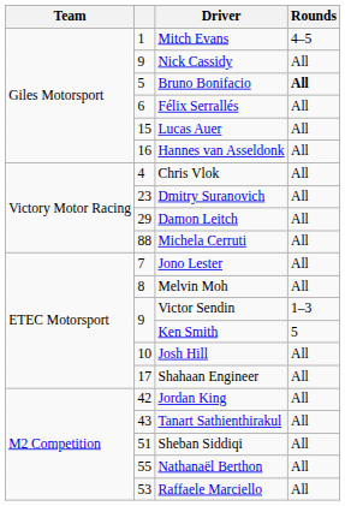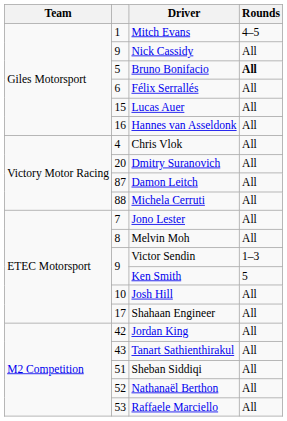 <table class="wikitable" style="font-size: 87%">
 <tr>
 <th>Team</th>
 <th></th>
 <th>Driver</th>
 <th>Rounds</th>
 </tr>
 <tr>
 <td rowspan=6>Giles Motorsport</td>
 <td>1</td>
 <td> <a href='#'>Mitch Evans</a></td>
 <td>4–5</td>
 </tr>
 <tr>
 <td>9</td>
 <td> <a href='#'>Nick Cassidy</a></td>
 <td>All</td>
 </tr>
 <tr>
 <td>5</td>
 <td> <a href='#'>Bruno Bonifacio</a></td>
 <td><strong>All</strong></td>
 </tr>
 <tr>
 <td>6</td>
 <td> <a href='#'>Félix Serrallés</a></td>
 <td>All</td>
 </tr>
 <tr>
 <td>15</td>
 <td> <a href='#'>Lucas Auer</a></td>
 <td>All</td>
 </tr>
 <tr>
 <td>16</td>
 <td> <a href='#'>Hannes van Asseldonk</a></td>
 <td>All</td>
 </tr>
 <tr>
 <td rowspan=4>Victory Motor Racing</td>
 <td>4</td>
 <td> Chris Vlok</td>
 <td>All</td>
 </tr>
 <tr>
-<td>23</td>
+<td>20</td>
 <td> <a href='#'>Dmitry Suranovich</a></td>
 <td>All</td>
 </tr>
 <tr>
-<td>29</td>
+<td>87</td>
 <td> <a href='#'>Damon Leitch</a></td>
 <td>All</td>
 </tr>
 <tr>
 <td>88</td>
 <td> <a href='#'>Michela Cerruti</a></td>
 <td>All</td>
 </tr>
 <tr>
 <td rowspan=6>ETEC Motorsport</td>
 <td>7</td>
 <td> <a href='#'>Jono Lester</a></td>
 <td>All</td>
 </tr>
 <tr>
 <td>8</td>
 <td> Melvin Moh</td>
 <td>All</td>
 </tr>
 <tr>
 <td rowspan=2>9</td>
 <td> Victor Sendin</td>
 <td>1–3</td>
 </tr>
 <tr>
 <td> <a href='#'>Ken Smith</a></td>
 <td>5</td>
 </tr>
 <tr>
 <td>10</td>
 <td> <a href='#'>Josh Hill</a></td>
 <td>All</td>
 </tr>
 <tr>
 <td>17</td>
 <td> Shahaan Engineer</td>
 <td>All</td>
 </tr>
 <tr>
 <td rowspan=5><a href='#'>M2 Competition</a></td>
 <td>42</td>
 <td> <a href='#'>Jordan King</a></td>
 <td>All</td>
 </tr>
 <tr>
 <td>43</td>
 <td> <a href='#'>Tanart Sathienthirakul</a></td>
 <td>All</td>
 </tr>
 <tr>
 <td>51</td>
 <td> Sheban Siddiqi</td>
 <td>All</td>
 </tr>
 <tr>
-<td>55</td>
+<td>52</td>
 <td> <a href='#'>Nathanaël Berthon</a></td>
 <td>All</td>
 </tr>
 <tr>
 <td>53</td>
 <td> <a href='#'>Raffaele Marciello</a></td>
 <td>All</td>
 </tr>
 </table>
